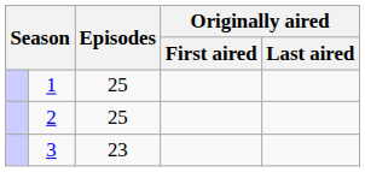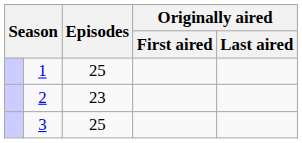 <table class="wikitable plainrowheaders" style="text-align:center;">
 <tr>
 <th colspan="2" rowspan="2">Season</th>
 <th rowspan="2">Episodes</th>
 <th colspan="2">Originally aired</th>
 </tr>
 <tr>
 <th>First aired</th>
 <th>Last aired</th>
 </tr>
 <tr>
 <td style="background: #CCF;"></td>
 <td><a href='#'>1</a></td>
 <td>25</td>
 <td></td>
 <td></td>
 </tr>
 <tr>
 <td style="background: #CCF;"></td>
 <td><a href='#'>2</a></td>
-<td>25</td>
+<td>23</td>
 <td></td>
 <td></td>
 </tr>
 <tr>
 <td style="background: #CCF;"></td>
 <td><a href='#'>3</a></td>
-<td>23</td>
+<td>25</td>
 <td></td>
 <td></td>
 </tr>
 </table>
